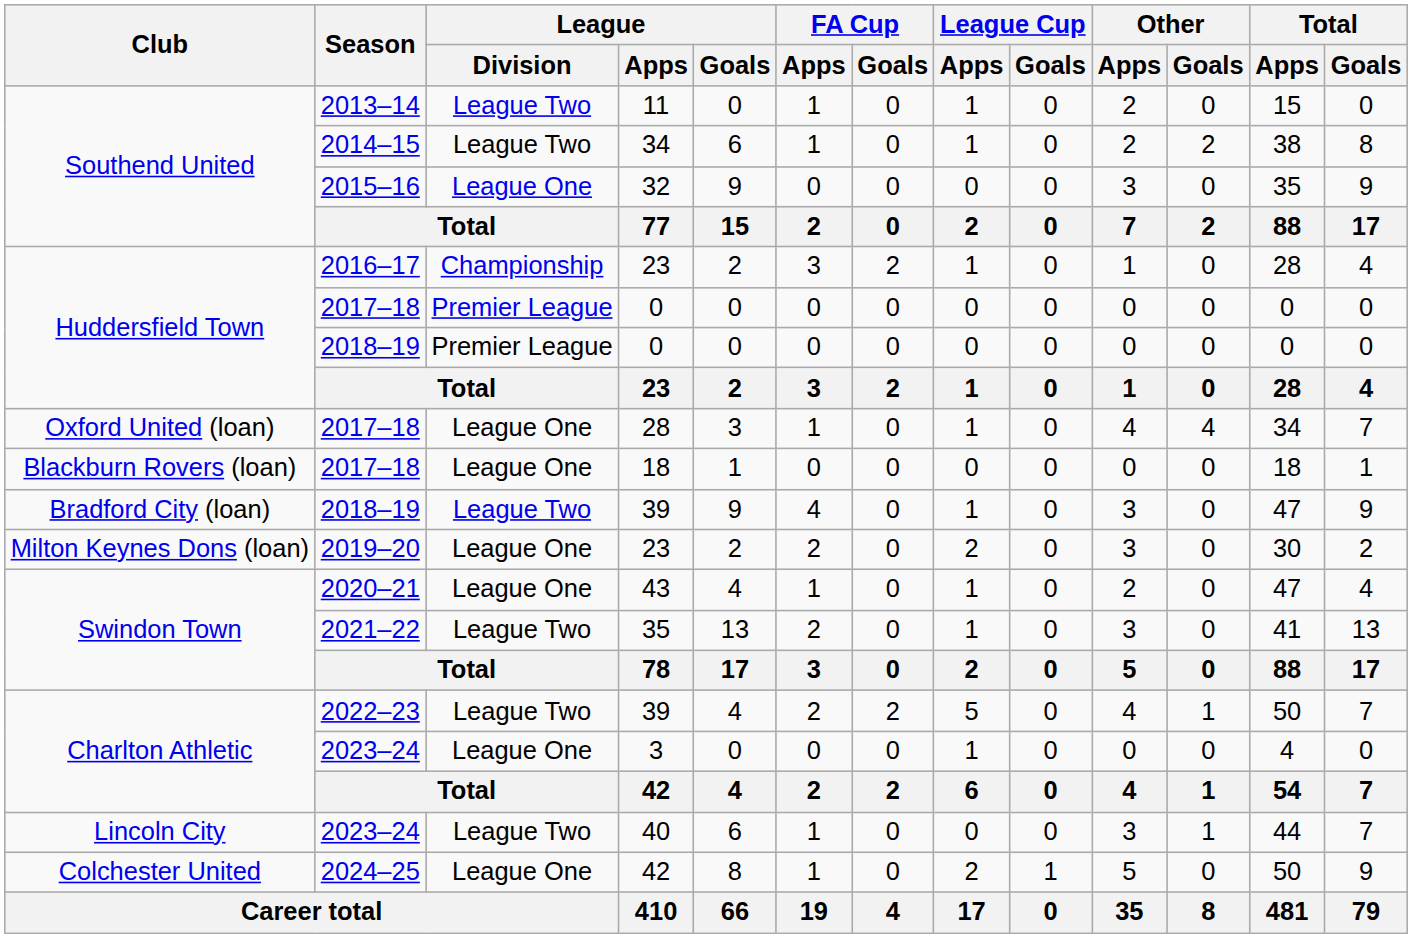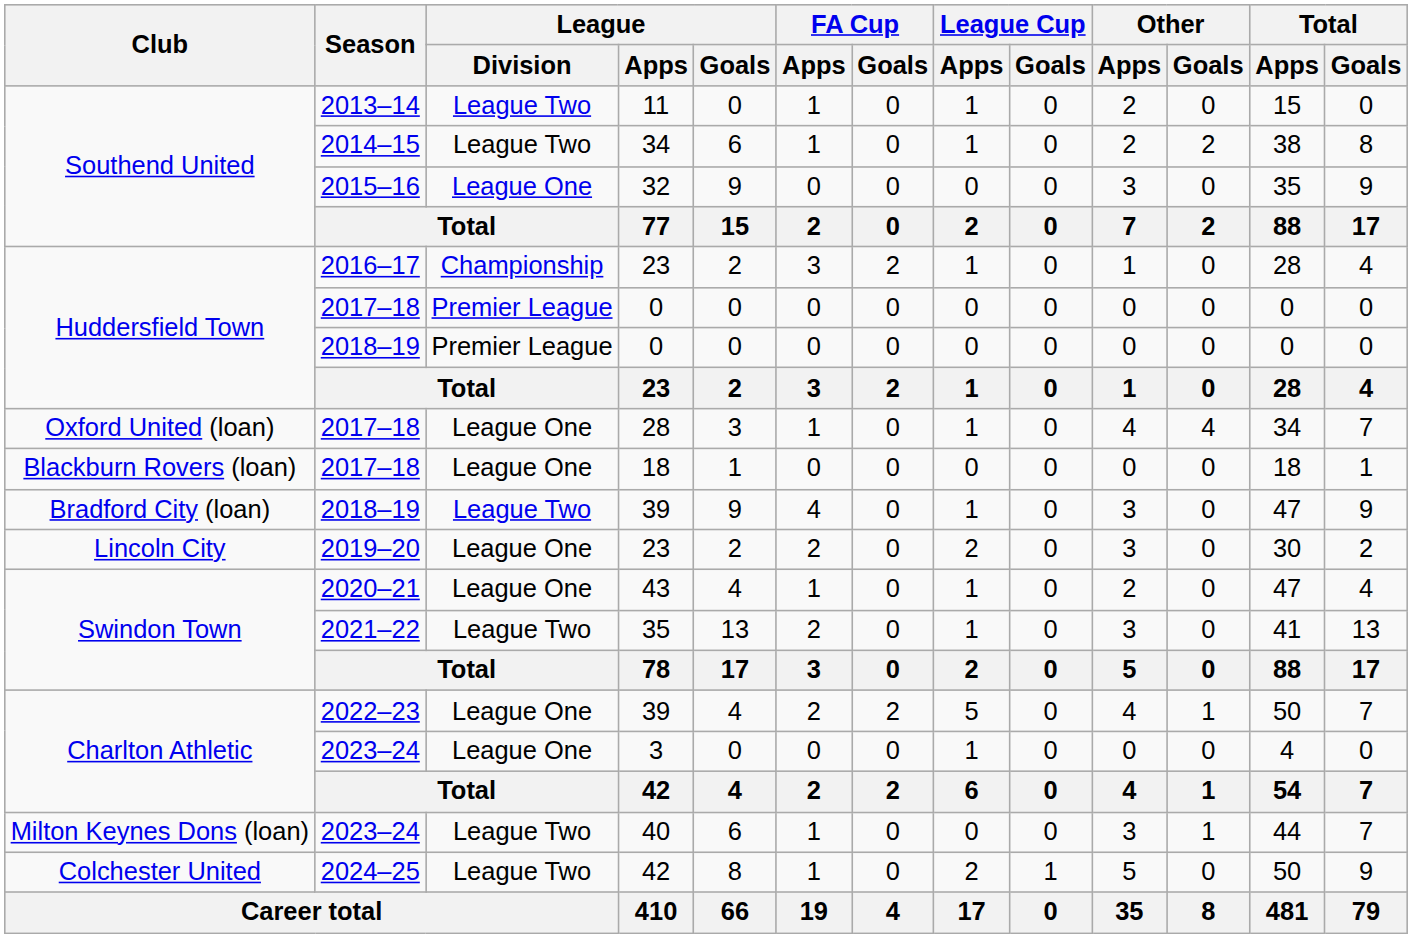 <table class="wikitable" style="text-align:center">
 <tr>
 <th rowspan="2">Club</th>
 <th rowspan="2">Season</th>
 <th colspan="3">League</th>
 <th colspan="2"><a href='#'>FA Cup</a></th>
 <th colspan="2"><a href='#'>League Cup</a></th>
 <th colspan="2">Other</th>
 <th colspan="2">Total</th>
 </tr>
 <tr>
 <th>Division</th>
 <th>Apps</th>
 <th>Goals</th>
 <th>Apps</th>
 <th>Goals</th>
 <th>Apps</th>
 <th>Goals</th>
 <th>Apps</th>
 <th>Goals</th>
 <th>Apps</th>
 <th>Goals</th>
 </tr>
 <tr>
 <td rowspan="4"><a href='#'>Southend United</a></td>
 <td><a href='#'>2013–14</a></td>
 <td><a href='#'>League Two</a></td>
 <td>11</td>
 <td>0</td>
 <td>1</td>
 <td>0</td>
 <td>1</td>
 <td>0</td>
 <td>2</td>
 <td>0</td>
 <td>15</td>
 <td>0</td>
 </tr>
 <tr>
 <td><a href='#'>2014–15</a></td>
 <td>League Two</td>
 <td>34</td>
 <td>6</td>
 <td>1</td>
 <td>0</td>
 <td>1</td>
 <td>0</td>
 <td>2</td>
 <td>2</td>
 <td>38</td>
 <td>8</td>
 </tr>
 <tr>
 <td><a href='#'>2015–16</a></td>
 <td><a href='#'>League One</a></td>
 <td>32</td>
 <td>9</td>
 <td>0</td>
 <td>0</td>
 <td>0</td>
 <td>0</td>
 <td>3</td>
 <td>0</td>
 <td>35</td>
 <td>9</td>
 </tr>
 <tr>
 <th colspan="2">Total</th>
 <th>77</th>
 <th>15</th>
 <th>2</th>
 <th>0</th>
 <th>2</th>
 <th>0</th>
 <th>7</th>
 <th>2</th>
 <th>88</th>
 <th>17</th>
 </tr>
 <tr>
 <td rowspan="4"><a href='#'>Huddersfield Town</a></td>
 <td><a href='#'>2016–17</a></td>
 <td><a href='#'>Championship</a></td>
 <td>23</td>
 <td>2</td>
 <td>3</td>
 <td>2</td>
 <td>1</td>
 <td>0</td>
 <td>1</td>
 <td>0</td>
 <td>28</td>
 <td>4</td>
 </tr>
 <tr>
 <td><a href='#'>2017–18</a></td>
 <td><a href='#'>Premier League</a></td>
 <td>0</td>
 <td>0</td>
 <td>0</td>
 <td>0</td>
 <td>0</td>
 <td>0</td>
 <td>0</td>
 <td>0</td>
 <td>0</td>
 <td>0</td>
 </tr>
 <tr>
 <td><a href='#'>2018–19</a></td>
 <td>Premier League</td>
 <td>0</td>
 <td>0</td>
 <td>0</td>
 <td>0</td>
 <td>0</td>
 <td>0</td>
 <td>0</td>
 <td>0</td>
 <td>0</td>
 <td>0</td>
 </tr>
 <tr>
 <th colspan="2">Total</th>
 <th>23</th>
 <th>2</th>
 <th>3</th>
 <th>2</th>
 <th>1</th>
 <th>0</th>
 <th>1</th>
 <th>0</th>
 <th>28</th>
 <th>4</th>
 </tr>
 <tr>
 <td><a href='#'>Oxford United</a>  (loan)</td>
 <td><a href='#'>2017–18</a></td>
 <td>League One</td>
 <td>28</td>
 <td>3</td>
 <td>1</td>
 <td>0</td>
 <td>1</td>
 <td>0</td>
 <td>4</td>
 <td>4</td>
 <td>34</td>
 <td>7</td>
 </tr>
 <tr>
 <td><a href='#'>Blackburn Rovers</a>  (loan)</td>
 <td><a href='#'>2017–18</a></td>
 <td>League One</td>
 <td>18</td>
 <td>1</td>
 <td>0</td>
 <td>0</td>
 <td>0</td>
 <td>0</td>
 <td>0</td>
 <td>0</td>
 <td>18</td>
 <td>1</td>
 </tr>
 <tr>
 <td><a href='#'>Bradford City</a> (loan)</td>
 <td><a href='#'>2018–19</a></td>
 <td><a href='#'>League Two</a></td>
 <td>39</td>
 <td>9</td>
 <td>4</td>
 <td>0</td>
 <td>1</td>
 <td>0</td>
 <td>3</td>
 <td>0</td>
 <td>47</td>
 <td>9</td>
 </tr>
 <tr>
-<td><a href='#'>Milton Keynes Dons</a> (loan)</td>
+<td><a href='#'>Lincoln City</a></td>
 <td><a href='#'>2019–20</a></td>
 <td>League One</td>
 <td>23</td>
 <td>2</td>
 <td>2</td>
 <td>0</td>
 <td>2</td>
 <td>0</td>
 <td>3</td>
 <td>0</td>
 <td>30</td>
 <td>2</td>
 </tr>
 <tr>
 <td rowspan="3"><a href='#'>Swindon Town</a></td>
 <td><a href='#'>2020–21</a></td>
 <td>League One</td>
 <td>43</td>
 <td>4</td>
 <td>1</td>
 <td>0</td>
 <td>1</td>
 <td>0</td>
 <td>2</td>
 <td>0</td>
 <td>47</td>
 <td>4</td>
 </tr>
 <tr>
 <td><a href='#'>2021–22</a></td>
 <td>League Two</td>
 <td>35</td>
 <td>13</td>
 <td>2</td>
 <td>0</td>
 <td>1</td>
 <td>0</td>
 <td>3</td>
 <td>0</td>
 <td>41</td>
 <td>13</td>
 </tr>
 <tr>
 <th colspan="2">Total</th>
 <th>78</th>
 <th>17</th>
 <th>3</th>
 <th>0</th>
 <th>2</th>
 <th>0</th>
 <th>5</th>
 <th>0</th>
 <th>88</th>
 <th>17</th>
 </tr>
 <tr>
 <td rowspan=3><a href='#'>Charlton Athletic</a></td>
 <td><a href='#'>2022–23</a></td>
-<td>League Two</td>
+<td>League One</td>
 <td>39</td>
 <td>4</td>
 <td>2</td>
 <td>2</td>
 <td>5</td>
 <td>0</td>
 <td>4</td>
 <td>1</td>
 <td>50</td>
 <td>7</td>
 </tr>
 <tr>
 <td><a href='#'>2023–24</a></td>
 <td>League One</td>
 <td>3</td>
 <td>0</td>
 <td>0</td>
 <td>0</td>
 <td>1</td>
 <td>0</td>
 <td>0</td>
 <td>0</td>
 <td>4</td>
 <td>0</td>
 </tr>
 <tr>
 <th colspan="2">Total</th>
 <th>42</th>
 <th>4</th>
 <th>2</th>
 <th>2</th>
 <th>6</th>
 <th>0</th>
 <th>4</th>
 <th>1</th>
 <th>54</th>
 <th>7</th>
 </tr>
 <tr>
-<td><a href='#'>Lincoln City</a></td>
+<td><a href='#'>Milton Keynes Dons</a> (loan)</td>
 <td><a href='#'>2023–24</a></td>
 <td>League Two</td>
 <td>40</td>
 <td>6</td>
 <td>1</td>
 <td>0</td>
 <td>0</td>
 <td>0</td>
 <td>3</td>
 <td>1</td>
 <td>44</td>
 <td>7</td>
 </tr>
 <tr>
 <td><a href='#'>Colchester United</a></td>
 <td><a href='#'>2024–25</a></td>
-<td>League One</td>
+<td>League Two</td>
 <td>42</td>
 <td>8</td>
 <td>1</td>
 <td>0</td>
 <td>2</td>
 <td>1</td>
 <td>5</td>
 <td>0</td>
 <td>50</td>
 <td>9</td>
 </tr>
 <tr>
 <th colspan="3">Career total</th>
 <th>410</th>
 <th>66</th>
 <th>19</th>
 <th>4</th>
 <th>17</th>
 <th>0</th>
 <th>35</th>
 <th>8</th>
 <th>481</th>
 <th>79</th>
 </tr>
 </table>
